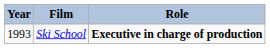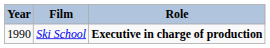 <table class="wikitable" style="font-size:95%;">
 <tr>
 <th style="background:#B0C4DE;">Year</th>
 <th style="background:#B0C4DE;">Film</th>
 <th style="background:#B0C4DE;">Role</th>
 </tr>
 <tr>
-<td>1993</td>
+<td>1990</td>
 <td><em><a href='#'>Ski School</a></em></td>
 <td><strong>Executive in charge of production</strong></td>
 </tr>
 </table>
